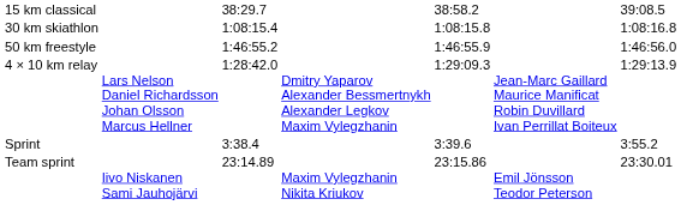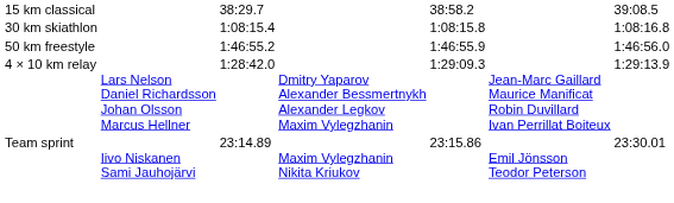 <table>
 <tr valign="top">
 <td>15 km classical <br></td>
 <td></td>
 <td>38:29.7</td>
 <td></td>
 <td>38:58.2</td>
 <td></td>
 <td>39:08.5</td>
 </tr>
 <tr valign="top">
 <td>30 km skiathlon <br></td>
 <td></td>
 <td>1:08:15.4</td>
 <td></td>
 <td>1:08:15.8</td>
 <td></td>
 <td>1:08:16.8</td>
 </tr>
 <tr valign="top">
 <td>50 km freestyle <br> </td>
 <td></td>
 <td>1:46:55.2</td>
 <td></td>
 <td>1:46:55.9</td>
 <td></td>
 <td>1:46:56.0</td>
 </tr>
 <tr valign="top">
 <td>4 × 10 km relay <br> </td>
 <td><br><a href='#'>Lars Nelson</a><br><a href='#'>Daniel Richardsson</a><br><a href='#'>Johan Olsson</a><br><a href='#'>Marcus Hellner</a></td>
 <td>1:28:42.0</td>
 <td><br><a href='#'>Dmitry Yaparov</a><br><a href='#'>Alexander Bessmertnykh</a><br><a href='#'>Alexander Legkov</a><br><a href='#'>Maxim Vylegzhanin</a></td>
 <td>1:29:09.3</td>
 <td><br><a href='#'>Jean-Marc Gaillard</a><br><a href='#'>Maurice Manificat</a><br><a href='#'>Robin Duvillard</a><br><a href='#'>Ivan Perrillat Boiteux</a></td>
 <td>1:29:13.9</td>
 </tr>
 <tr valign="top">
-<td>Sprint <br></td>
-<td></td>
-<td>3:38.4</td>
-<td></td>
-<td>3:39.6</td>
-<td></td>
-<td>3:55.2</td>
-</tr>
-<tr valign="top">
 <td>Team sprint <br> </td>
 <td><br><a href='#'>Iivo Niskanen</a><br><a href='#'>Sami Jauhojärvi</a></td>
 <td>23:14.89</td>
 <td><br><a href='#'>Maxim Vylegzhanin</a><br><a href='#'>Nikita Kriukov</a></td>
 <td>23:15.86</td>
 <td><br><a href='#'>Emil Jönsson</a><br><a href='#'>Teodor Peterson</a></td>
 <td>23:30.01</td>
 </tr>
 </table>
